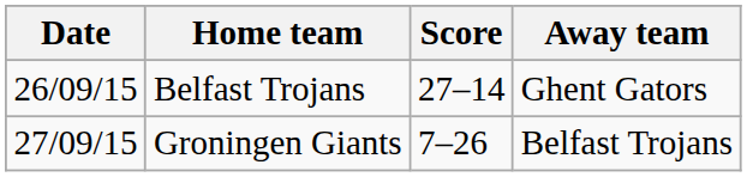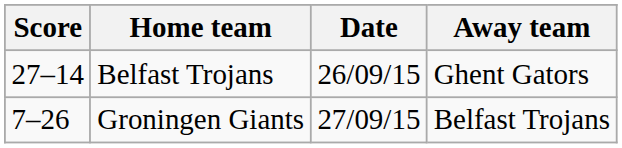 <table class="wikitable">
 <tr>
+<th>Score</th>
+<th>Home team</th>
 <th>Date</th>
-<th>Home team</th>
-<th>Score</th>
 <th>Away team</th>
 </tr>
 <tr>
+<td>27–14</td>
+<td>Belfast Trojans</td>
 <td>26/09/15</td>
-<td>Belfast Trojans</td>
-<td>27–14</td>
 <td>Ghent Gators</td>
 </tr>
 <tr>
+<td>7–26</td>
+<td>Groningen Giants</td>
 <td>27/09/15</td>
-<td>Groningen Giants</td>
-<td>7–26</td>
 <td>Belfast Trojans</td>
 </tr>
 </table>
